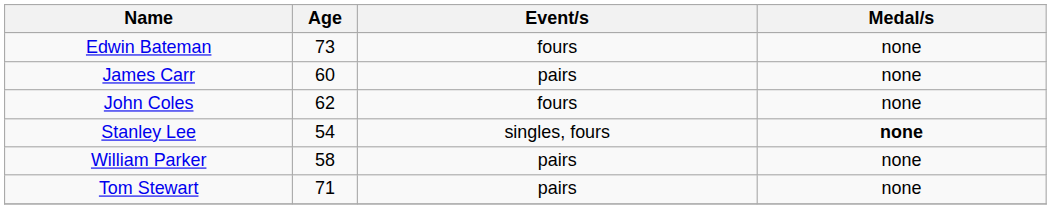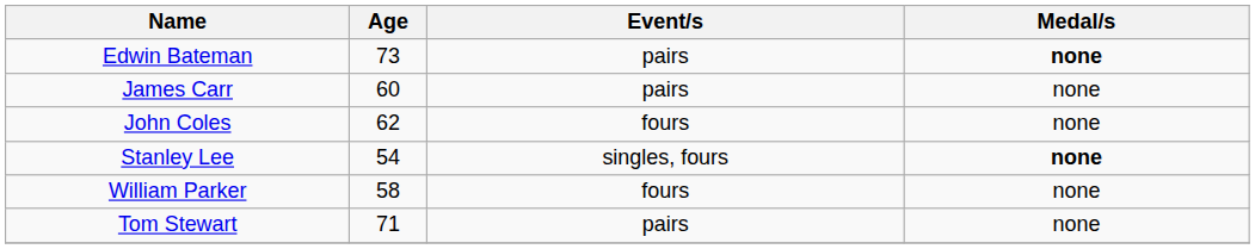 <table class="wikitable" style="text-align: center">
 <tr>
 <th width=250>Name</th>
 <th width=50>Age</th>
 <th width=350>Event/s</th>
 <th width=250>Medal/s</th>
 </tr>
 <tr>
 <td><a href='#'>Edwin Bateman</a></td>
 <td>73</td>
-<td>fours</td>
-<td>none</td>
+<td>pairs</td>
+<td><strong>none</strong></td>
 </tr>
 <tr>
 <td><a href='#'>James Carr</a></td>
 <td>60</td>
 <td>pairs</td>
 <td>none</td>
 </tr>
 <tr>
 <td><a href='#'>John Coles</a></td>
 <td>62</td>
 <td>fours</td>
 <td>none</td>
 </tr>
 <tr>
 <td><a href='#'>Stanley Lee</a></td>
 <td>54</td>
 <td>singles, fours</td>
 <td><strong>none</strong></td>
 </tr>
 <tr>
 <td><a href='#'>William Parker</a></td>
 <td>58</td>
-<td>pairs</td>
+<td>fours</td>
 <td>none</td>
 </tr>
 <tr>
 <td><a href='#'>Tom Stewart</a></td>
 <td>71</td>
 <td>pairs</td>
 <td>none</td>
 </tr>
 <tr>
 </tr>
 </table>
